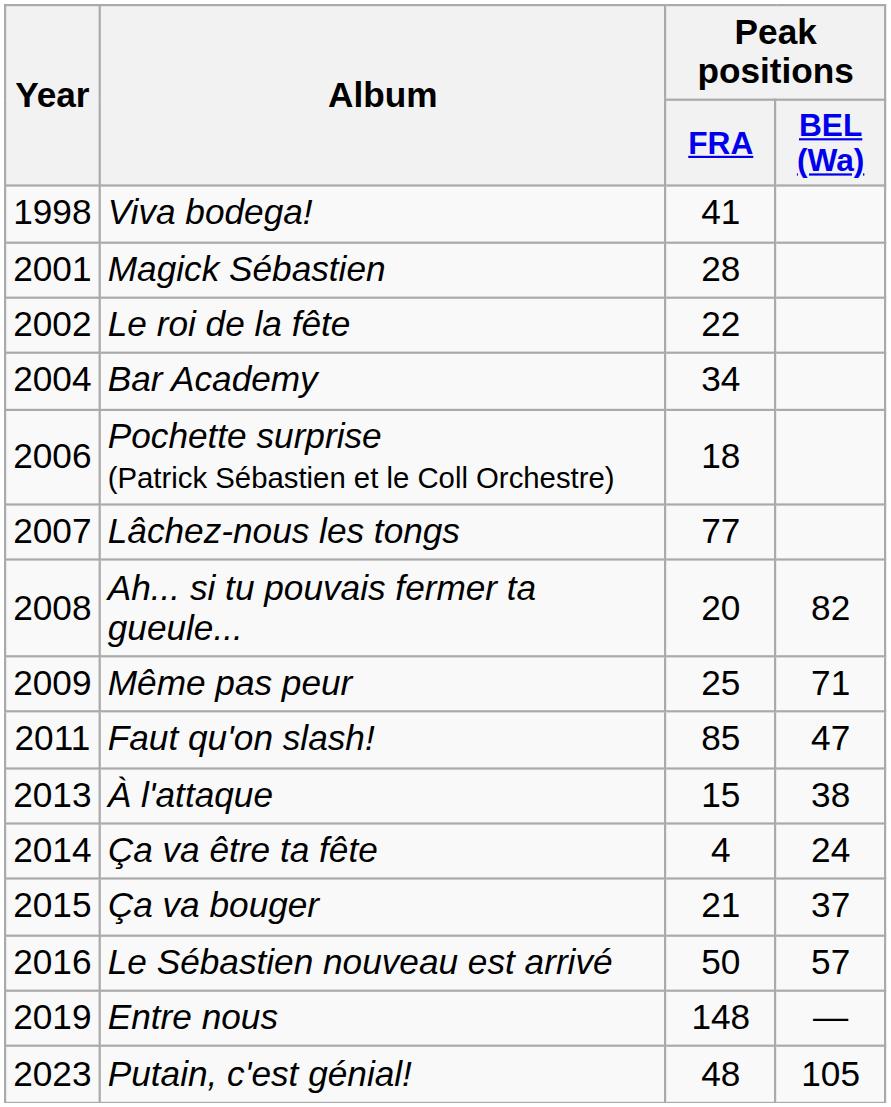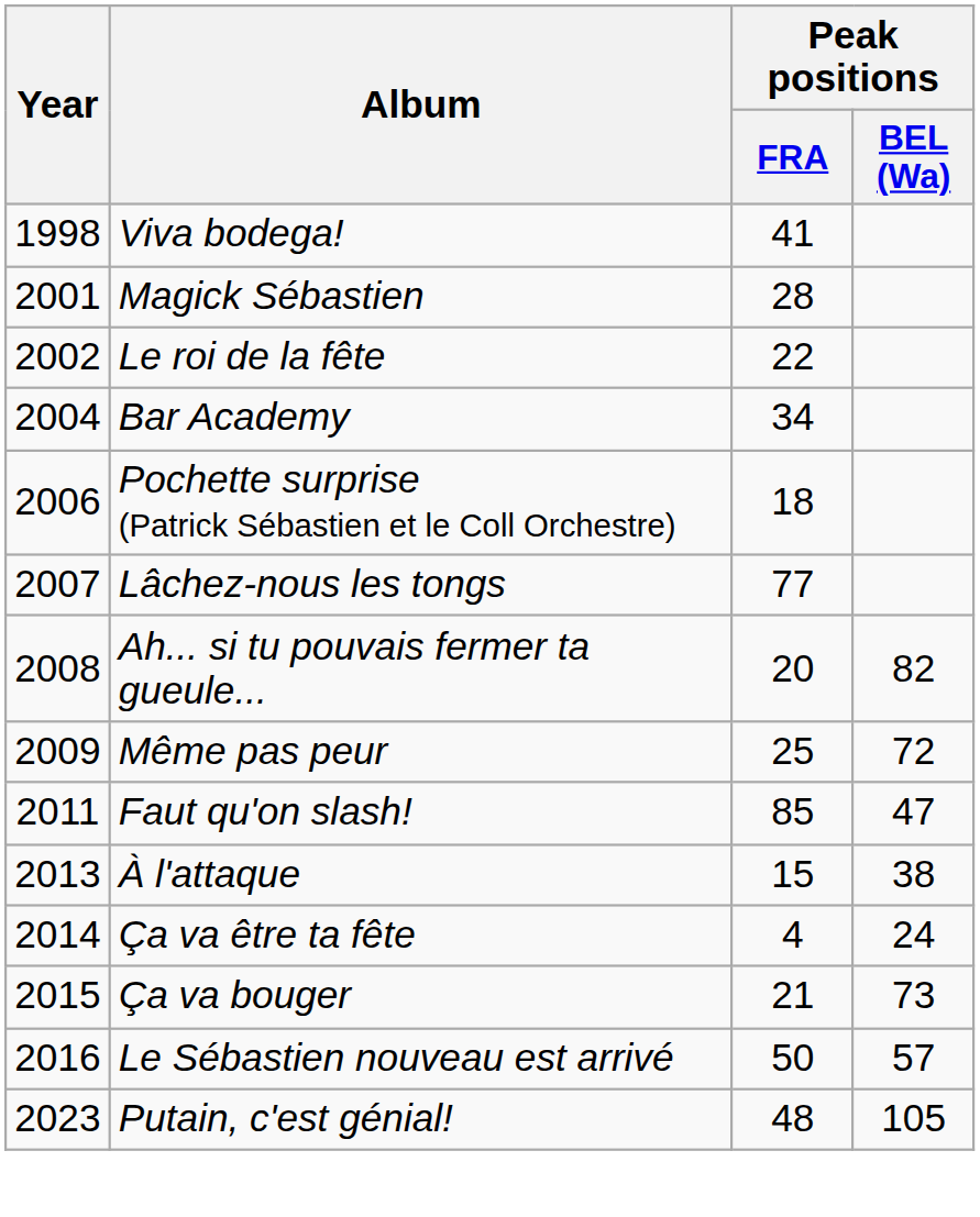 <table class="wikitable">
 <tr>
 <th align="center" rowspan="2" width="10">Year</th>
 <th align="center" rowspan="2" width="250">Album</th>
 <th align="center" colspan="2" width="20">Peak positions</th>
 </tr>
 <tr>
 <th scope="col" style="width:3em;font-size:90%;"><a href='#'>FRA</a><br></th>
 <th scope="col" style="width:3em;font-size:90%;"><a href='#'>BEL (Wa)</a><br></th>
 </tr>
 <tr>
 <td style="text-align:center;">1998</td>
 <td><em>Viva bodega!</em></td>
 <td style="text-align:center;">41</td>
 <td style="text-align:center;"></td>
 </tr>
 <tr>
 <td style="text-align:center;">2001</td>
 <td><em>Magick Sébastien</em></td>
 <td style="text-align:center;">28</td>
 <td style="text-align:center;"></td>
 </tr>
 <tr>
 <td style="text-align:center;">2002</td>
 <td><em>Le roi de la fête</em></td>
 <td style="text-align:center;">22</td>
 <td style="text-align:center;"></td>
 </tr>
 <tr>
 <td style="text-align:center;">2004</td>
 <td><em>Bar Academy</em></td>
 <td style="text-align:center;">34</td>
 <td style="text-align:center;"></td>
 </tr>
 <tr>
 <td style="text-align:center;">2006</td>
 <td><em>Pochette surprise</em> <br><small>(Patrick Sébastien et le Coll Orchestre)</small></td>
 <td style="text-align:center;">18</td>
 <td style="text-align:center;"></td>
 </tr>
 <tr>
 <td style="text-align:center;">2007</td>
 <td><em>Lâchez-nous les tongs</em></td>
 <td style="text-align:center;">77</td>
 <td style="text-align:center;"></td>
 </tr>
 <tr>
 <td style="text-align:center;">2008</td>
 <td><em>Ah... si tu pouvais fermer ta gueule...</em></td>
 <td style="text-align:center;">20</td>
 <td style="text-align:center;">82</td>
 </tr>
 <tr>
 <td style="text-align:center;">2009</td>
 <td><em>Même pas peur</em></td>
 <td style="text-align:center;">25</td>
-<td style="text-align:center;">71</td>
+<td style="text-align:center;">72</td>
 </tr>
 <tr>
 <td style="text-align:center;">2011</td>
 <td><em>Faut qu'on slash!</em></td>
 <td style="text-align:center;">85</td>
 <td style="text-align:center;">47</td>
 </tr>
 <tr>
 <td style="text-align:center;">2013</td>
 <td><em>À l'attaque</em></td>
 <td style="text-align:center;">15</td>
 <td style="text-align:center;">38</td>
 </tr>
 <tr>
 <td style="text-align:center;">2014</td>
 <td><em>Ça va être ta fête</em></td>
 <td style="text-align:center;">4</td>
 <td style="text-align:center;">24</td>
 </tr>
 <tr>
 <td style="text-align:center;">2015</td>
 <td><em>Ça va bouger</em></td>
 <td style="text-align:center;">21</td>
-<td style="text-align:center;">37</td>
+<td style="text-align:center;">73</td>
 </tr>
 <tr>
 <td style="text-align:center;">2016</td>
 <td><em>Le Sébastien nouveau est arrivé</em></td>
 <td style="text-align:center;">50</td>
 <td style="text-align:center;">57</td>
 </tr>
 <tr>
-<td style="text-align:center;">2019</td>
-<td><em>Entre nous</em></td>
-<td style="text-align:center;">148</td>
-<td style="text-align:center;">—</td>
-</tr>
-<tr>
 <td style="text-align:center;">2023</td>
 <td><em>Putain, c'est génial!</em></td>
 <td style="text-align:center;">48<br></td>
 <td style="text-align:center;">105</td>
 </tr>
 </table>
